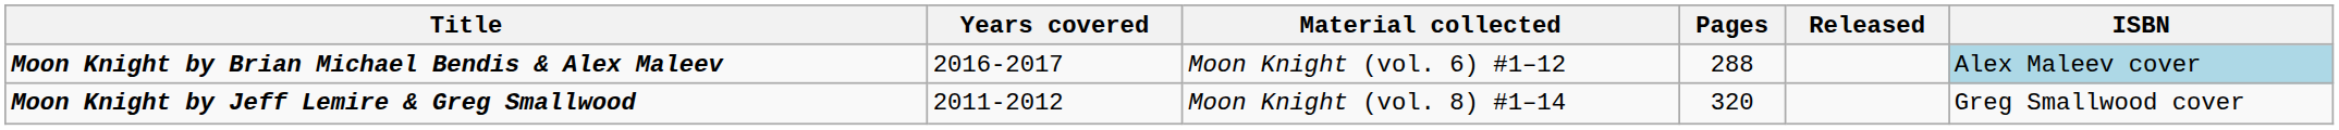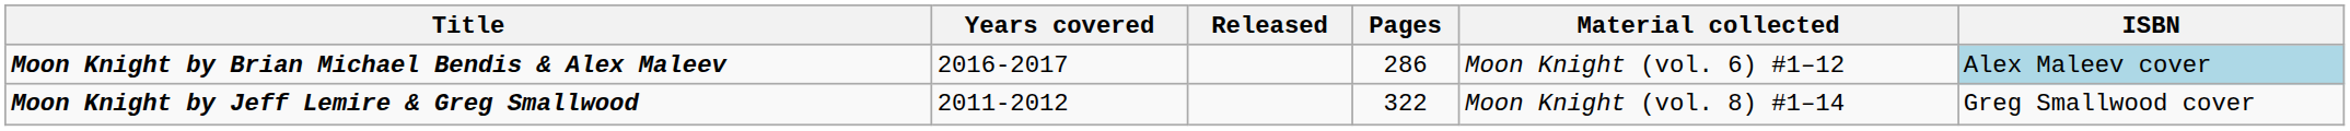 <table class="wikitable sortable" width=99%>
 <tr>
 <th>Title</th>
 <th>Years covered</th>
+<th>Released</th>
+<th>Pages</th>
 <th class="unsortable">Material collected</th>
-<th>Pages</th>
-<th>Released</th>
 <th class="unsortable">ISBN</th>
 </tr>
 <tr>
 <td><strong><em>Moon Knight by Brian Michael Bendis & Alex Maleev</em></strong></td>
 <td>2016-2017</td>
+<td></td>
+<td style="text-align: center;">286</td>
 <td><em>Moon Knight</em> (vol. 6) #1–12</td>
-<td style="text-align: center;">288</td>
-<td></td>
 <td style="background: lightblue;">Alex Maleev cover </td>
 </tr>
 <tr>
 <td><strong><em>Moon Knight by Jeff Lemire & Greg Smallwood</em></strong></td>
 <td>2011-2012</td>
+<td></td>
+<td style="text-align: center;">322</td>
 <td><em>Moon Knight</em> (vol. 8) #1–14</td>
-<td style="text-align: center;">320</td>
-<td></td>
 <td>Greg Smallwood cover </td>
 </tr>
 </table>
